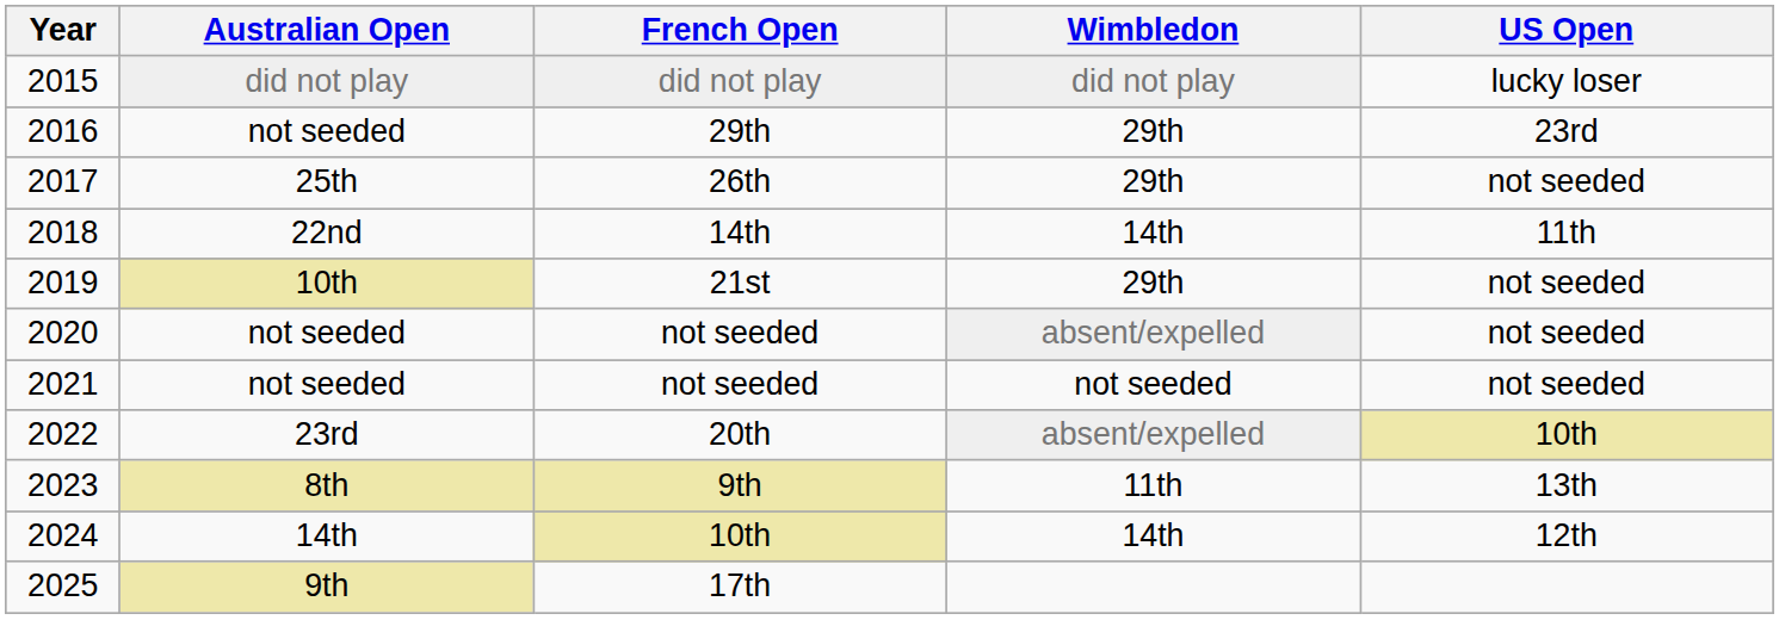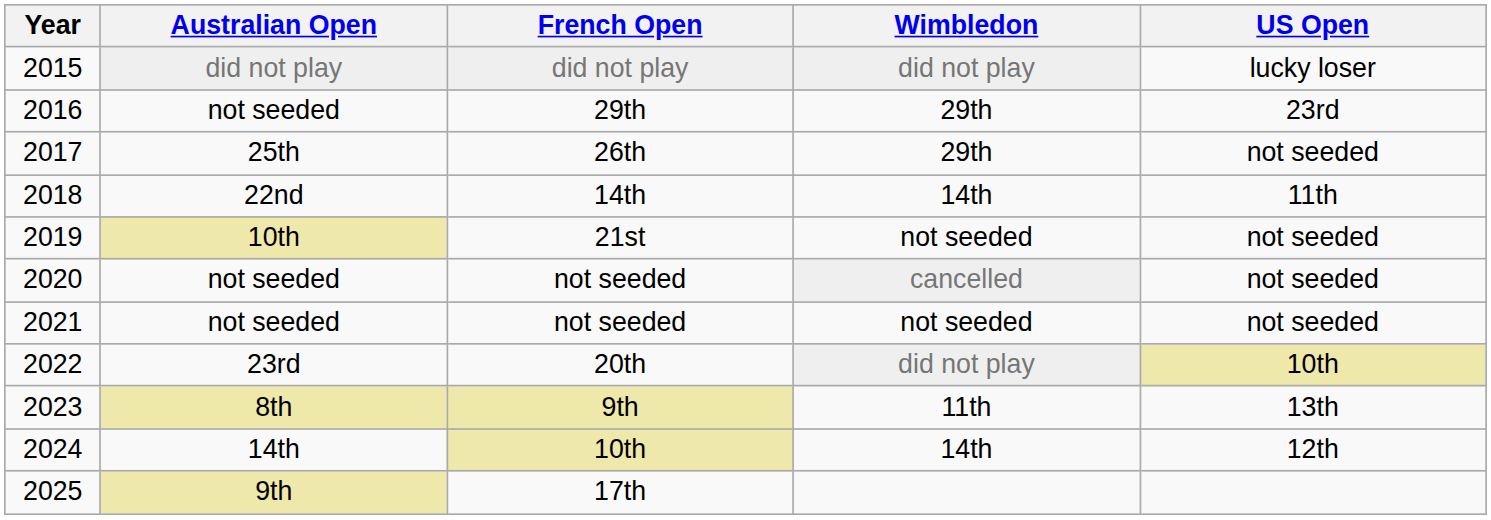 <table class="wikitable" style="text-align:center">
 <tr>
 <th width="50">Year</th>
 <th width="200"><a href='#'>Australian Open</a></th>
 <th width="200"><a href='#'>French Open</a></th>
 <th width="200"><a href='#'>Wimbledon</a></th>
 <th width="200"><a href='#'>US Open</a></th>
 </tr>
 <tr>
 <td>2015</td>
 <td bgcolor=efefef style=color:#767676>did not play</td>
 <td bgcolor=efefef style=color:#767676>did not play</td>
 <td bgcolor=efefef style=color:#767676>did not play</td>
 <td>lucky loser</td>
 </tr>
 <tr>
 <td>2016</td>
 <td>not seeded</td>
 <td>29th</td>
 <td>29th</td>
 <td>23rd</td>
 </tr>
 <tr>
 <td>2017</td>
 <td>25th</td>
 <td>26th</td>
 <td>29th</td>
 <td>not seeded</td>
 </tr>
 <tr>
 <td>2018</td>
 <td>22nd</td>
 <td>14th</td>
 <td>14th</td>
 <td>11th</td>
 </tr>
 <tr>
 <td>2019</td>
 <td style=background:#eee8aa>10th</td>
 <td>21st</td>
-<td>29th</td>
+<td>not seeded</td>
 <td>not seeded</td>
 </tr>
 <tr>
 <td>2020</td>
 <td>not seeded</td>
 <td>not seeded</td>
-<td bgcolor=efefef style=color:#767676>absent/expelled</td>
+<td bgcolor=efefef style=color:#767676>cancelled</td>
 <td>not seeded</td>
 </tr>
 <tr>
 <td>2021</td>
 <td>not seeded</td>
 <td>not seeded</td>
 <td>not seeded</td>
 <td>not seeded</td>
 </tr>
 <tr>
 <td>2022</td>
 <td>23rd</td>
 <td>20th</td>
-<td bgcolor=efefef style=color:#767676>absent/expelled</td>
+<td bgcolor=efefef style=color:#767676>did not play</td>
 <td style=background:#eee8aa>10th</td>
 </tr>
 <tr>
 <td>2023</td>
 <td style=background:#eee8aa>8th</td>
 <td style=background:#eee8aa>9th</td>
 <td>11th</td>
 <td>13th</td>
 </tr>
 <tr>
 <td>2024</td>
 <td>14th</td>
 <td style=background:#eee8aa>10th</td>
 <td>14th</td>
 <td>12th</td>
 </tr>
 <tr>
 <td>2025</td>
 <td style=background:#eee8aa>9th</td>
 <td>17th</td>
 <td></td>
 <td></td>
 </tr>
 </table>
